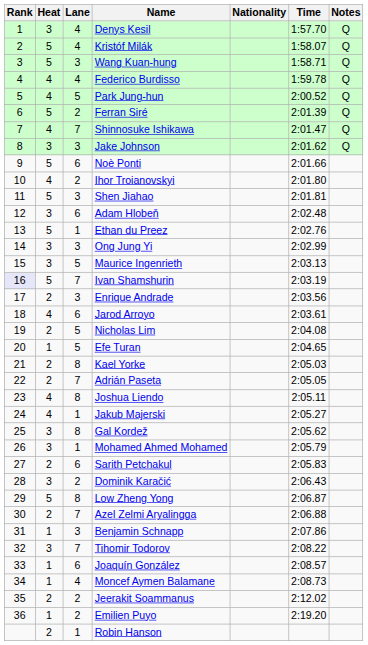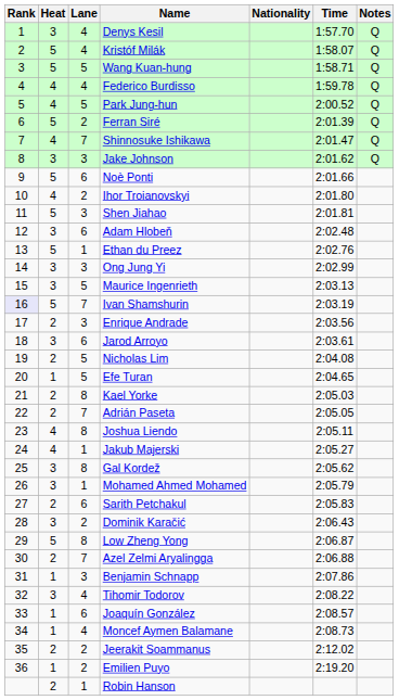 <table class="wikitable sortable" style="text-align:center">
 <tr>
 <th>Rank</th>
 <th>Heat</th>
 <th>Lane</th>
 <th>Name</th>
 <th>Nationality</th>
 <th>Time</th>
 <th>Notes</th>
 </tr>
 <tr bgcolor=ccffcc>
 <td>1</td>
 <td>3</td>
 <td>4</td>
 <td align=left><a href='#'>Denys Kesil</a></td>
 <td align=left></td>
 <td>1:57.70</td>
 <td>Q</td>
 </tr>
 <tr bgcolor=ccffcc>
 <td>2</td>
 <td>5</td>
 <td>4</td>
 <td align=left><a href='#'>Kristóf Milák</a></td>
 <td align=left></td>
 <td>1:58.07</td>
 <td>Q</td>
 </tr>
 <tr bgcolor=ccffcc>
 <td>3</td>
 <td>5</td>
-<td>3</td>
+<td>5</td>
 <td align=left><a href='#'>Wang Kuan-hung</a></td>
 <td align=left></td>
 <td>1:58.71</td>
 <td>Q</td>
 </tr>
 <tr bgcolor=ccffcc>
 <td>4</td>
 <td>4</td>
 <td>4</td>
 <td align=left><a href='#'>Federico Burdisso</a></td>
 <td align=left></td>
 <td>1:59.78</td>
 <td>Q</td>
 </tr>
 <tr bgcolor="ccffcc">
 <td>5</td>
 <td>4</td>
 <td>5</td>
 <td align=left><a href='#'>Park Jung-hun</a></td>
 <td align=left></td>
 <td>2:00.52</td>
 <td>Q</td>
 </tr>
 <tr bgcolor=ccffcc>
 <td>6</td>
 <td>5</td>
 <td>2</td>
 <td align=left><a href='#'>Ferran Siré</a></td>
 <td align=left></td>
 <td>2:01.39</td>
 <td>Q</td>
 </tr>
 <tr bgcolor=ccffcc>
 <td>7</td>
 <td>4</td>
 <td>7</td>
 <td align=left><a href='#'>Shinnosuke Ishikawa</a></td>
 <td align=left></td>
 <td>2:01.47</td>
 <td>Q</td>
 </tr>
 <tr bgcolor=ccffcc>
 <td>8</td>
 <td>3</td>
 <td>3</td>
 <td align=left><a href='#'>Jake Johnson</a></td>
 <td align=left></td>
 <td>2:01.62</td>
 <td>Q</td>
 </tr>
 <tr>
 <td>9</td>
 <td>5</td>
 <td>6</td>
 <td align=left><a href='#'>Noè Ponti</a></td>
 <td align=left></td>
 <td>2:01.66</td>
 <td></td>
 </tr>
 <tr>
 <td>10</td>
 <td>4</td>
 <td>2</td>
 <td align=left><a href='#'>Ihor Troianovskyi</a></td>
 <td align=left></td>
 <td>2:01.80</td>
 <td></td>
 </tr>
 <tr>
 <td>11</td>
 <td>5</td>
 <td>3</td>
 <td align=left><a href='#'>Shen Jiahao</a></td>
 <td align=left></td>
 <td>2:01.81</td>
 <td></td>
 </tr>
 <tr>
 <td>12</td>
 <td>3</td>
 <td>6</td>
 <td align=left><a href='#'>Adam Hlobeň</a></td>
 <td align=left></td>
 <td>2:02.48</td>
 <td></td>
 </tr>
 <tr>
 <td>13</td>
 <td>5</td>
 <td>1</td>
 <td align=left><a href='#'>Ethan du Preez</a></td>
 <td align=left></td>
 <td>2:02.76</td>
 <td></td>
 </tr>
 <tr>
 <td>14</td>
 <td>3</td>
 <td>3</td>
 <td align=left><a href='#'>Ong Jung Yi</a></td>
 <td align=left></td>
 <td>2:02.99</td>
 <td></td>
 </tr>
 <tr>
 <td>15</td>
 <td>3</td>
 <td>5</td>
 <td align=left><a href='#'>Maurice Ingenrieth</a></td>
 <td align=left></td>
 <td>2:03.13</td>
 <td></td>
 </tr>
 <tr>
 <td style="background: lavender;">16</td>
 <td>5</td>
 <td>7</td>
 <td align=left><a href='#'>Ivan Shamshurin</a></td>
 <td align=left></td>
 <td>2:03.19</td>
 <td></td>
 </tr>
 <tr>
 <td>17</td>
 <td>2</td>
 <td>3</td>
 <td align=left><a href='#'>Enrique Andrade</a></td>
 <td align=left></td>
 <td>2:03.56</td>
 <td></td>
 </tr>
 <tr>
 <td>18</td>
-<td>4</td>
+<td>3</td>
 <td>6</td>
 <td align=left><a href='#'>Jarod Arroyo</a></td>
 <td align=left></td>
 <td>2:03.61</td>
 <td></td>
 </tr>
 <tr>
 <td>19</td>
 <td>2</td>
 <td>5</td>
 <td align=left><a href='#'>Nicholas Lim</a></td>
 <td align=left></td>
 <td>2:04.08</td>
 <td></td>
 </tr>
 <tr>
 <td>20</td>
 <td>1</td>
 <td>5</td>
 <td align=left><a href='#'>Efe Turan</a></td>
 <td align=left></td>
 <td>2:04.65</td>
 <td></td>
 </tr>
 <tr>
 <td>21</td>
 <td>2</td>
 <td>8</td>
 <td align=left><a href='#'>Kael Yorke</a></td>
 <td align=left></td>
 <td>2:05.03</td>
 <td></td>
 </tr>
 <tr>
 <td>22</td>
 <td>2</td>
 <td>7</td>
 <td align=left><a href='#'>Adrián Paseta</a></td>
 <td align=left></td>
 <td>2:05.05</td>
 <td></td>
 </tr>
 <tr>
 <td>23</td>
 <td>4</td>
 <td>8</td>
 <td align=left><a href='#'>Joshua Liendo</a></td>
 <td align=left></td>
 <td>2:05.11</td>
 <td></td>
 </tr>
 <tr>
 <td>24</td>
 <td>4</td>
 <td>1</td>
 <td align=left><a href='#'>Jakub Majerski</a></td>
 <td align=left></td>
 <td>2:05.27</td>
 <td></td>
 </tr>
 <tr>
 <td>25</td>
 <td>3</td>
 <td>8</td>
 <td align=left><a href='#'>Gal Kordež</a></td>
 <td align=left></td>
 <td>2:05.62</td>
 <td></td>
 </tr>
 <tr>
 <td>26</td>
 <td>3</td>
 <td>1</td>
 <td align=left><a href='#'>Mohamed Ahmed Mohamed</a></td>
 <td align=left></td>
 <td>2:05.79</td>
 <td></td>
 </tr>
 <tr>
 <td>27</td>
 <td>2</td>
 <td>6</td>
 <td align=left><a href='#'>Sarith Petchakul</a></td>
 <td align=left></td>
 <td>2:05.83</td>
 <td></td>
 </tr>
 <tr>
 <td>28</td>
 <td>3</td>
 <td>2</td>
 <td align=left><a href='#'>Dominik Karačić</a></td>
 <td align=left></td>
 <td>2:06.43</td>
 <td></td>
 </tr>
 <tr>
 <td>29</td>
 <td>5</td>
 <td>8</td>
 <td align=left><a href='#'>Low Zheng Yong</a></td>
 <td align=left></td>
 <td>2:06.87</td>
 <td></td>
 </tr>
 <tr>
 <td>30</td>
 <td>2</td>
 <td>7</td>
 <td align=left><a href='#'>Azel Zelmi Aryalingga</a></td>
 <td align=left></td>
 <td>2:06.88</td>
 <td></td>
 </tr>
 <tr>
 <td>31</td>
 <td>1</td>
 <td>3</td>
 <td align=left><a href='#'>Benjamin Schnapp</a></td>
 <td align=left></td>
 <td>2:07.86</td>
 <td></td>
 </tr>
 <tr>
 <td>32</td>
 <td>3</td>
-<td>7</td>
+<td>4</td>
 <td align=left><a href='#'>Tihomir Todorov</a></td>
 <td align=left></td>
 <td>2:08.22</td>
 <td></td>
 </tr>
 <tr>
 <td>33</td>
 <td>1</td>
 <td>6</td>
 <td align=left><a href='#'>Joaquín González</a></td>
 <td align=left></td>
 <td>2:08.57</td>
 <td></td>
 </tr>
 <tr>
 <td>34</td>
 <td>1</td>
 <td>4</td>
 <td align=left><a href='#'>Moncef Aymen Balamane</a></td>
 <td align=left></td>
 <td>2:08.73</td>
 <td></td>
 </tr>
 <tr>
 <td>35</td>
 <td>2</td>
 <td>2</td>
 <td align=left><a href='#'>Jeerakit Soammanus</a></td>
 <td align=left></td>
 <td>2:12.02</td>
 <td></td>
 </tr>
 <tr>
 <td>36</td>
 <td>1</td>
 <td>2</td>
 <td align=left><a href='#'>Emilien Puyo</a></td>
 <td align=left></td>
 <td>2:19.20</td>
 <td></td>
 </tr>
 <tr>
 <td></td>
 <td>2</td>
 <td>1</td>
 <td align=left><a href='#'>Robin Hanson</a></td>
 <td align=left></td>
 <td></td>
 <td></td>
 </tr>
 </table>
